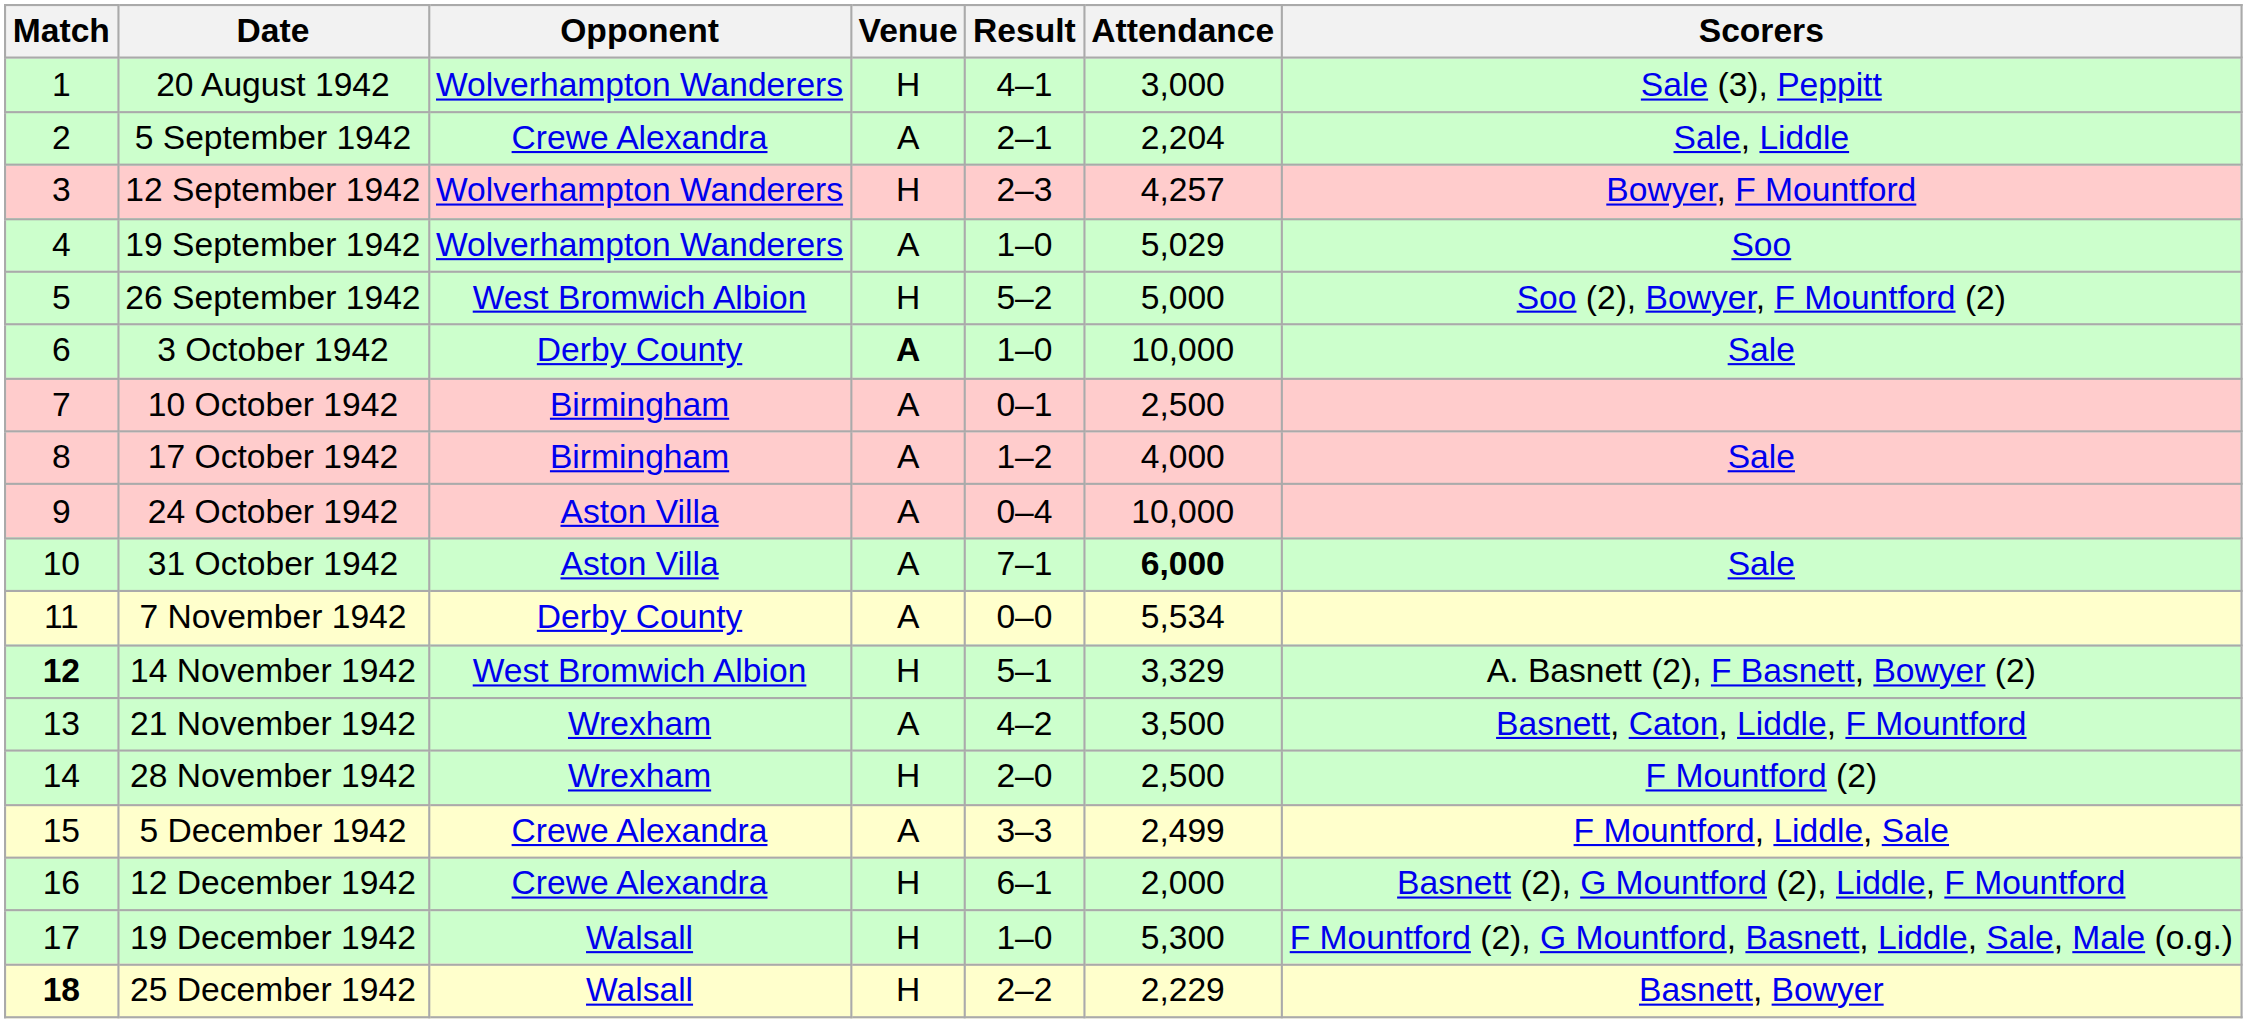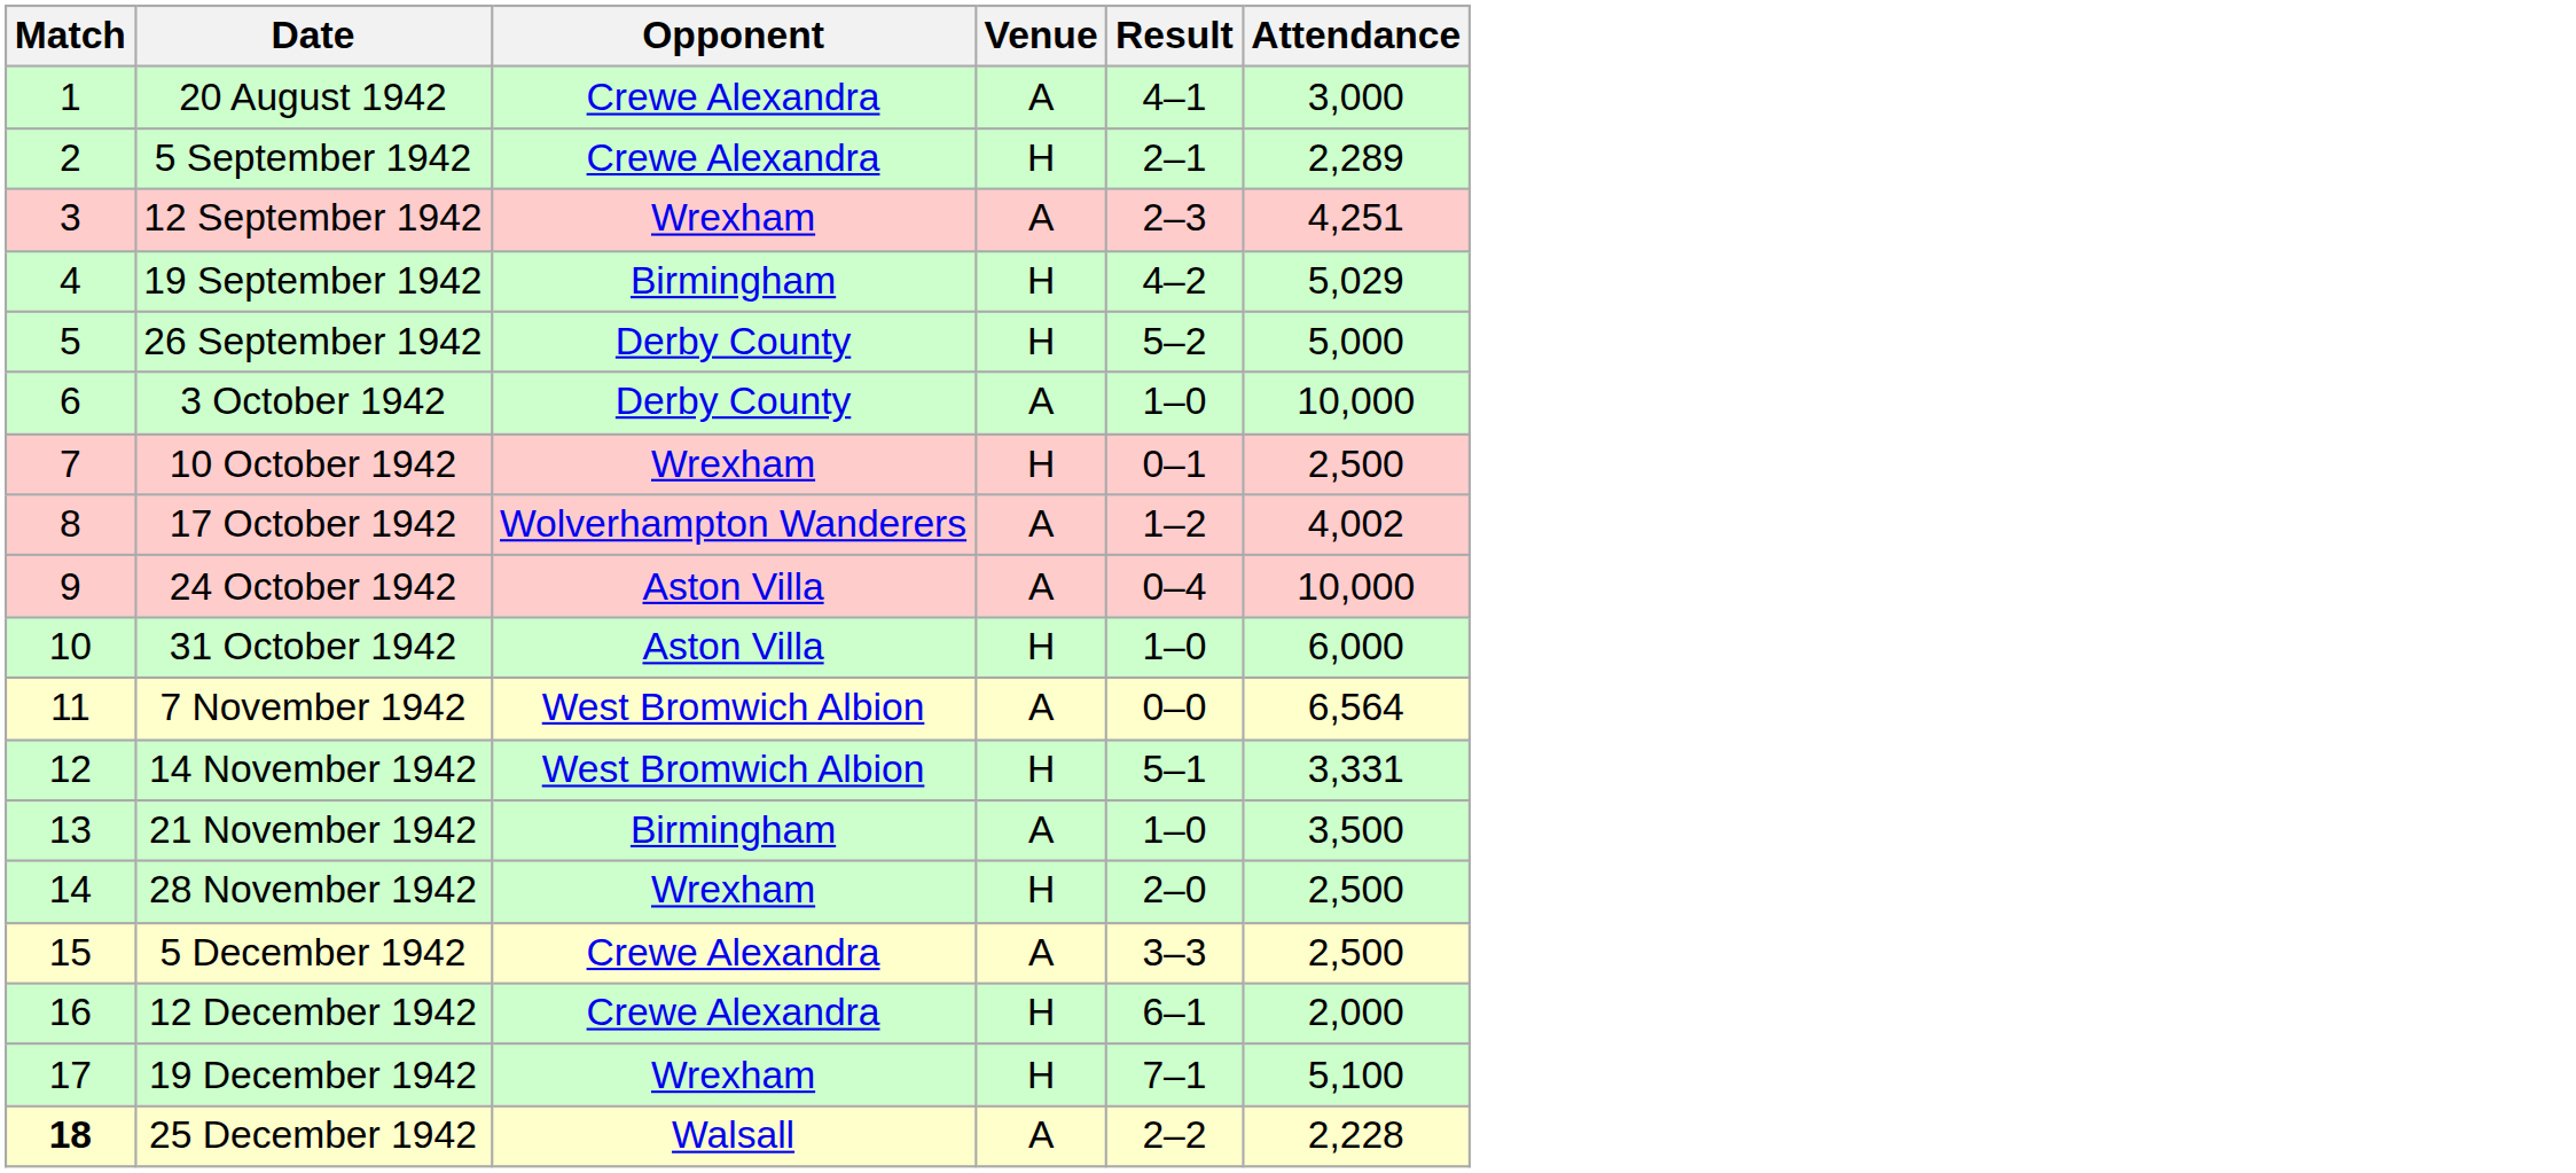 <table class="wikitable" style="font-size:100%; text-align:center">
 <tr>
 <th>Match</th>
 <th>Date</th>
 <th>Opponent</th>
 <th>Venue</th>
 <th>Result</th>
 <th>Attendance</th>
-<th>Scorers</th>
 </tr>
 <tr style="background-color: #CCFFCC;">
 <td>1</td>
 <td>20 August 1942</td>
-<td><a href='#'>Wolverhampton Wanderers</a></td>
-<td>H</td>
+<td><a href='#'>Crewe Alexandra</a></td>
+<td>A</td>
 <td>4–1</td>
 <td>3,000</td>
-<td><a href='#'>Sale</a> (3), <a href='#'>Peppitt</a></td>
 </tr>
 <tr style="background-color: #CCFFCC;">
 <td>2</td>
 <td>5 September 1942</td>
 <td><a href='#'>Crewe Alexandra</a></td>
-<td>A</td>
+<td>H</td>
 <td>2–1</td>
-<td>2,204</td>
-<td><a href='#'>Sale</a>, <a href='#'>Liddle</a></td>
+<td>2,289</td>
 </tr>
 <tr style="background-color: #FFCCCC;">
 <td>3</td>
 <td>12 September 1942</td>
-<td><a href='#'>Wolverhampton Wanderers</a></td>
-<td>H</td>
+<td><a href='#'>Wrexham</a></td>
+<td>A</td>
 <td>2–3</td>
-<td>4,257</td>
-<td><a href='#'>Bowyer</a>, <a href='#'>F Mountford</a></td>
+<td>4,251</td>
 </tr>
 <tr style="background-color: #CCFFCC;">
 <td>4</td>
 <td>19 September 1942</td>
-<td><a href='#'>Wolverhampton Wanderers</a></td>
-<td>A</td>
-<td>1–0</td>
+<td><a href='#'>Birmingham</a></td>
+<td>H</td>
+<td>4–2</td>
 <td>5,029</td>
-<td><a href='#'>Soo</a></td>
 </tr>
 <tr style="background-color: #CCFFCC;">
 <td>5</td>
 <td>26 September 1942</td>
-<td><a href='#'>West Bromwich Albion</a></td>
+<td><a href='#'>Derby County</a></td>
 <td>H</td>
 <td>5–2</td>
 <td>5,000</td>
-<td><a href='#'>Soo</a> (2), <a href='#'>Bowyer</a>, <a href='#'>F Mountford</a> (2)</td>
 </tr>
 <tr style="background-color: #CCFFCC;">
 <td>6</td>
 <td>3 October 1942</td>
 <td><a href='#'>Derby County</a></td>
-<td><strong>A</strong></td>
+<td>A</td>
 <td>1–0</td>
 <td>10,000</td>
-<td><a href='#'>Sale</a></td>
 </tr>
 <tr style="background-color: #FFCCCC;">
 <td>7</td>
 <td>10 October 1942</td>
-<td><a href='#'>Birmingham</a></td>
-<td>A</td>
+<td><a href='#'>Wrexham</a></td>
+<td>H</td>
 <td>0–1</td>
 <td>2,500</td>
-<td></td>
 </tr>
 <tr style="background-color: #FFCCCC;">
 <td>8</td>
 <td>17 October 1942</td>
-<td><a href='#'>Birmingham</a></td>
+<td><a href='#'>Wolverhampton Wanderers</a></td>
 <td>A</td>
 <td>1–2</td>
-<td>4,000</td>
-<td><a href='#'>Sale</a></td>
+<td>4,002</td>
 </tr>
 <tr style="background-color: #FFCCCC;">
 <td>9</td>
 <td>24 October 1942</td>
 <td><a href='#'>Aston Villa</a></td>
 <td>A</td>
 <td>0–4</td>
 <td>10,000</td>
-<td></td>
 </tr>
 <tr style="background-color: #CCFFCC;">
 <td>10</td>
 <td>31 October 1942</td>
 <td><a href='#'>Aston Villa</a></td>
-<td>A</td>
-<td>7–1</td>
-<td><strong>6,000</strong></td>
-<td><a href='#'>Sale</a></td>
+<td>H</td>
+<td>1–0</td>
+<td>6,000</td>
 </tr>
 <tr style="background-color: #FFFFCC;">
 <td>11</td>
 <td>7 November 1942</td>
-<td><a href='#'>Derby County</a></td>
+<td><a href='#'>West Bromwich Albion</a></td>
 <td>A</td>
 <td>0–0</td>
-<td>5,534</td>
-<td></td>
+<td>6,564</td>
 </tr>
 <tr style="background-color: #CCFFCC;">
-<td><strong>12</strong></td>
+<td>12</td>
 <td>14 November 1942</td>
 <td><a href='#'>West Bromwich Albion</a></td>
 <td>H</td>
 <td>5–1</td>
-<td>3,329</td>
-<td>A. Basnett (2), <a href='#'>F Basnett</a>, <a href='#'>Bowyer</a> (2)</td>
+<td>3,331</td>
 </tr>
 <tr style="background-color: #CCFFCC;">
 <td>13</td>
 <td>21 November 1942</td>
-<td><a href='#'>Wrexham</a></td>
+<td><a href='#'>Birmingham</a></td>
 <td>A</td>
-<td>4–2</td>
+<td>1–0</td>
 <td>3,500</td>
-<td><a href='#'>Basnett</a>, <a href='#'>Caton</a>, <a href='#'>Liddle</a>, <a href='#'>F Mountford</a></td>
 </tr>
 <tr style="background-color: #CCFFCC;">
 <td>14</td>
 <td>28 November 1942</td>
 <td><a href='#'>Wrexham</a></td>
 <td>H</td>
 <td>2–0</td>
 <td>2,500</td>
-<td><a href='#'>F Mountford</a> (2)</td>
 </tr>
 <tr style="background-color: #FFFFCC;">
 <td>15</td>
 <td>5 December 1942</td>
 <td><a href='#'>Crewe Alexandra</a></td>
 <td>A</td>
 <td>3–3</td>
-<td>2,499</td>
-<td><a href='#'>F Mountford</a>, <a href='#'>Liddle</a>, <a href='#'>Sale</a></td>
+<td>2,500</td>
 </tr>
 <tr style="background-color: #CCFFCC;">
 <td>16</td>
 <td>12 December 1942</td>
 <td><a href='#'>Crewe Alexandra</a></td>
 <td>H</td>
 <td>6–1</td>
 <td>2,000</td>
-<td><a href='#'>Basnett</a> (2), <a href='#'>G Mountford</a> (2), <a href='#'>Liddle</a>, <a href='#'>F Mountford</a></td>
 </tr>
 <tr style="background-color: #CCFFCC;">
 <td>17</td>
 <td>19 December 1942</td>
-<td><a href='#'>Walsall</a></td>
+<td><a href='#'>Wrexham</a></td>
 <td>H</td>
-<td>1–0</td>
-<td>5,300</td>
-<td><a href='#'>F Mountford</a> (2), <a href='#'>G Mountford</a>, <a href='#'>Basnett</a>, <a href='#'>Liddle</a>, <a href='#'>Sale</a>, <a href='#'>Male</a> (o.g.)</td>
+<td>7–1</td>
+<td>5,100</td>
 </tr>
 <tr style="background-color: #FFFFCC;">
 <td><strong>18</strong></td>
 <td>25 December 1942</td>
 <td><a href='#'>Walsall</a></td>
-<td>H</td>
+<td>A</td>
 <td>2–2</td>
-<td>2,229</td>
-<td><a href='#'>Basnett</a>, <a href='#'>Bowyer</a></td>
+<td>2,228</td>
 </tr>
 </table>
